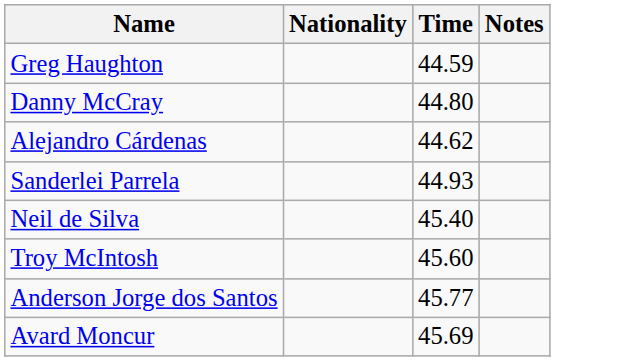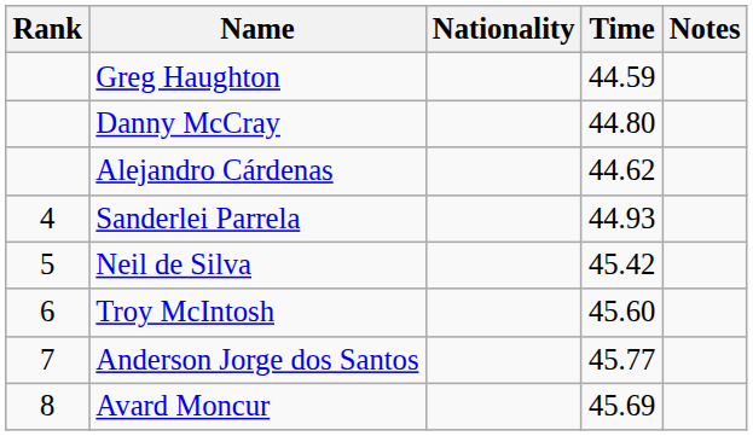 <table class="wikitable sortable" style="text-align:center">
 <tr>
+<th>Rank</th>
 <th>Name</th>
 <th>Nationality</th>
 <th>Time</th>
 <th>Notes</th>
 </tr>
 <tr>
+<td></td>
 <td align=left><a href='#'>Greg Haughton</a></td>
 <td align=left></td>
 <td>44.59</td>
 <td></td>
 </tr>
 <tr>
+<td></td>
 <td align=left><a href='#'>Danny McCray</a></td>
 <td align=left></td>
 <td>44.80</td>
 <td></td>
 </tr>
 <tr>
+<td></td>
 <td align=left><a href='#'>Alejandro Cárdenas</a></td>
 <td align=left></td>
 <td>44.62</td>
 <td></td>
 </tr>
 <tr>
+<td>4</td>
 <td align=left><a href='#'>Sanderlei Parrela</a></td>
 <td align=left></td>
 <td>44.93</td>
 <td></td>
 </tr>
 <tr>
+<td>5</td>
 <td align=left><a href='#'>Neil de Silva</a></td>
 <td align=left></td>
-<td>45.40</td>
+<td>45.42</td>
 <td></td>
 </tr>
 <tr>
+<td>6</td>
 <td align=left><a href='#'>Troy McIntosh</a></td>
 <td align=left></td>
 <td>45.60</td>
 <td></td>
 </tr>
 <tr>
+<td>7</td>
 <td align=left><a href='#'>Anderson Jorge dos Santos</a></td>
 <td align=left></td>
 <td>45.77</td>
 <td></td>
 </tr>
 <tr>
+<td>8</td>
 <td align=left><a href='#'>Avard Moncur</a></td>
 <td align=left></td>
 <td>45.69</td>
 <td></td>
 </tr>
 </table>
